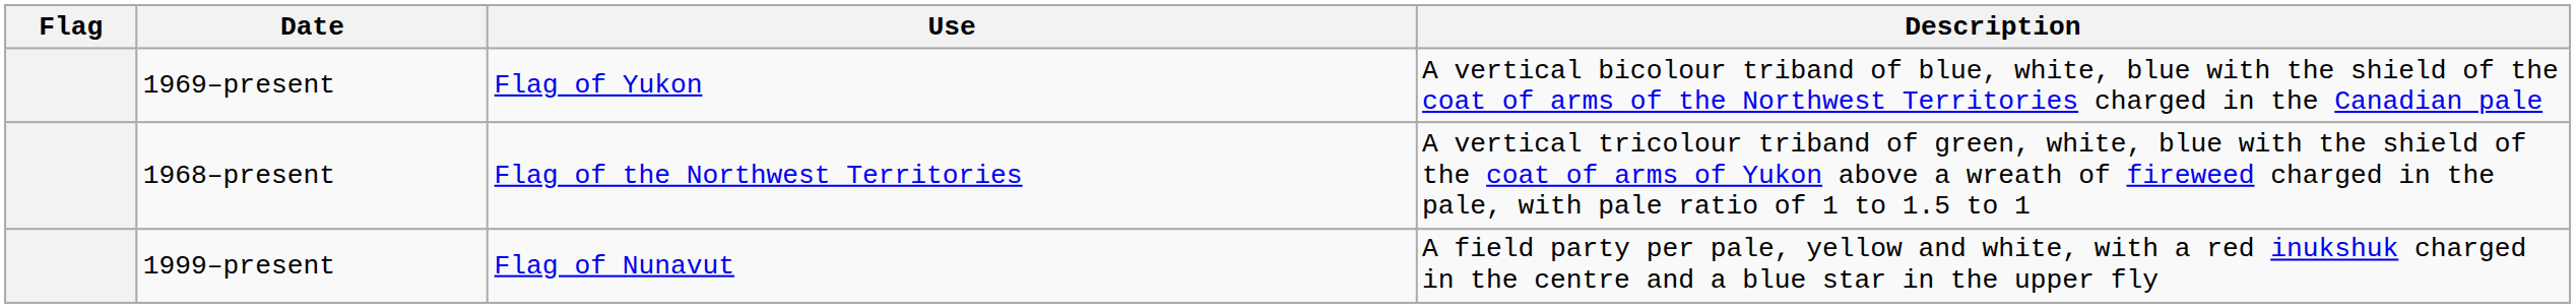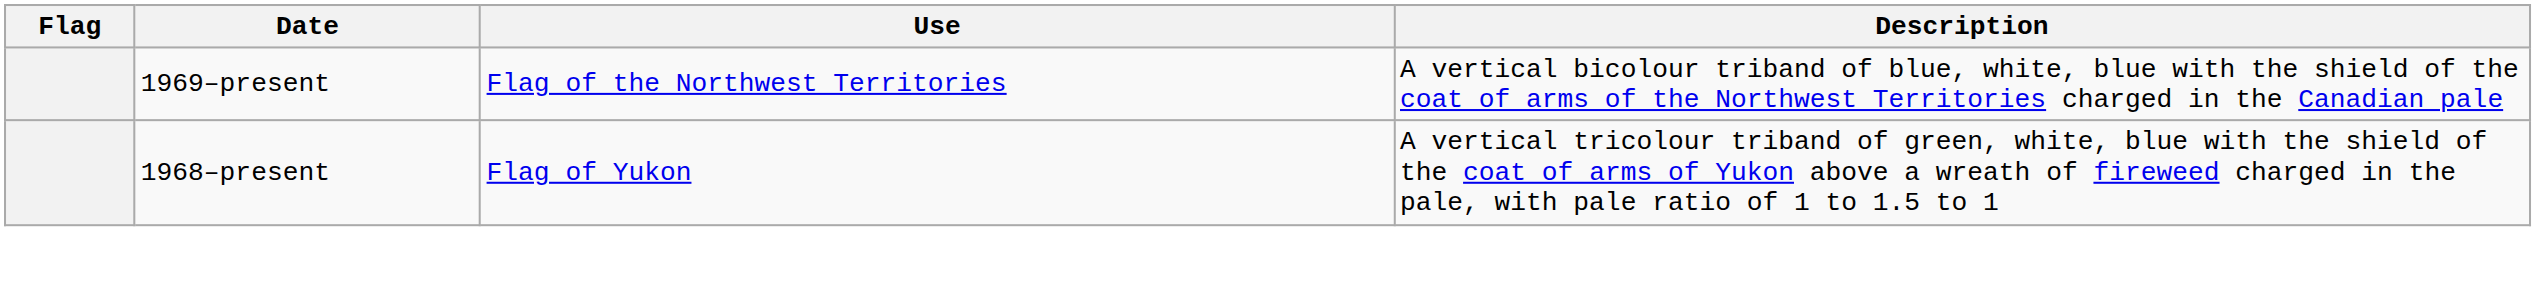 <table class="wikitable">
 <tr>
 <th scope="col">Flag</th>
 <th scope="col">Date</th>
 <th scope="col">Use</th>
 <th scope="col" style="width: 45%;">Description</th>
 </tr>
 <tr>
 <th scope="row"></th>
 <td>1969–present</td>
-<td><a href='#'>Flag of Yukon</a></td>
+<td><a href='#'>Flag of the Northwest Territories</a></td>
 <td>A vertical bicolour triband of blue, white, blue with the shield of the <a href='#'>coat of arms of the Northwest Territories</a> charged in the <a href='#'>Canadian pale</a></td>
 </tr>
 <tr>
 <th scope="row"></th>
 <td>1968–present</td>
-<td><a href='#'>Flag of the Northwest Territories</a></td>
+<td><a href='#'>Flag of Yukon</a></td>
 <td>A vertical tricolour triband of green, white, blue with the shield of the <a href='#'>coat of arms of Yukon</a> above a wreath of <a href='#'>fireweed</a> charged in the pale, with pale ratio of 1 to 1.5 to 1</td>
 </tr>
-<tr>
-<th scope="row"></th>
-<td>1999–present</td>
-<td><a href='#'>Flag of Nunavut</a></td>
-<td>A field party per pale, yellow and white, with a red <a href='#'>inukshuk</a> charged in the centre and a blue star in the upper fly</td>
-</tr>
 </table>
